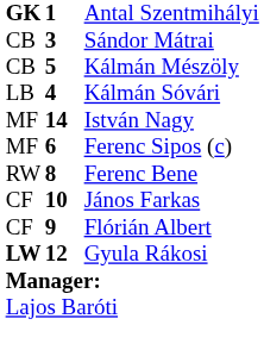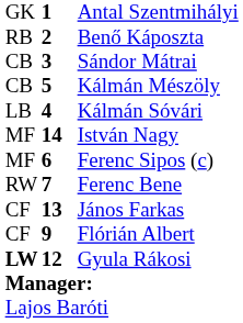 <table style="font-size: 90%" cellspacing="0" cellpadding="0" align=center>
 <tr>
 <th width="25"></th>
 <th width="25"></th>
 </tr>
 <tr>
-<td><strong>GK</strong></td>
+<td>GK</td>
 <td><strong>1</strong></td>
 <td><a href='#'>Antal Szentmihályi</a></td>
+</tr>
+<tr>
+<td>RB</td>
+<td><strong>2</strong></td>
+<td><a href='#'>Benő Káposzta</a></td>
 </tr>
 <tr>
 <td>CB</td>
 <td><strong>3</strong></td>
 <td><a href='#'>Sándor Mátrai</a></td>
 </tr>
 <tr>
 <td>CB</td>
 <td><strong>5</strong></td>
 <td><a href='#'>Kálmán Mészöly</a></td>
 </tr>
 <tr>
 <td>LB</td>
 <td><strong>4</strong></td>
 <td><a href='#'>Kálmán Sóvári</a></td>
 </tr>
 <tr>
 <td>MF</td>
 <td><strong>14</strong></td>
 <td><a href='#'>István Nagy</a></td>
 </tr>
 <tr>
 <td>MF</td>
 <td><strong>6</strong></td>
 <td><a href='#'>Ferenc Sipos</a> (<a href='#'>c</a>)</td>
 </tr>
 <tr>
 <td>RW</td>
-<td><strong>8</strong></td>
+<td><strong>7</strong></td>
 <td><a href='#'>Ferenc Bene</a></td>
 </tr>
 <tr>
 <td>CF</td>
-<td><strong>10</strong></td>
+<td><strong>13</strong></td>
 <td><a href='#'>János Farkas</a></td>
 </tr>
 <tr>
 <td>CF</td>
 <td><strong>9</strong></td>
 <td><a href='#'>Flórián Albert</a></td>
 </tr>
 <tr>
 <td><strong>LW</strong></td>
 <td><strong>12</strong></td>
 <td><a href='#'>Gyula Rákosi</a></td>
 </tr>
 <tr>
 <td colspan="3"><strong>Manager:</strong></td>
 </tr>
 <tr>
 <td colspan="3"><a href='#'>Lajos Baróti</a></td>
 </tr>
 </table>
